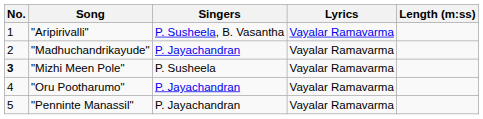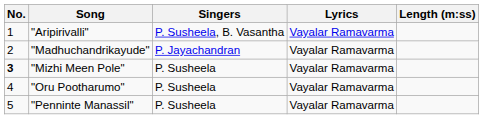 <table class="wikitable" style="font-size:95%;">
 <tr>
 <th>No.</th>
 <th>Song</th>
 <th>Singers</th>
 <th>Lyrics</th>
 <th>Length (m:ss)</th>
 </tr>
 <tr>
 <td>1</td>
 <td>"Aripirivalli"</td>
 <td><a href='#'>P. Susheela</a>, B. Vasantha</td>
 <td><a href='#'>Vayalar Ramavarma</a></td>
 <td></td>
 </tr>
 <tr>
 <td>2</td>
 <td>"Madhuchandrikayude"</td>
 <td><a href='#'>P. Jayachandran</a></td>
 <td>Vayalar Ramavarma</td>
 <td></td>
 </tr>
 <tr>
 <td><strong>3</strong></td>
 <td>"Mizhi Meen Pole"</td>
 <td>P. Susheela</td>
 <td>Vayalar Ramavarma</td>
 <td></td>
 </tr>
 <tr>
 <td>4</td>
 <td>"Oru Pootharumo"</td>
-<td><a href='#'>P. Jayachandran</a></td>
+<td>P. Susheela</td>
 <td>Vayalar Ramavarma</td>
 <td></td>
 </tr>
 <tr>
 <td>5</td>
 <td>"Penninte Manassil"</td>
-<td>P. Jayachandran</td>
+<td>P. Susheela</td>
 <td>Vayalar Ramavarma</td>
 <td></td>
 </tr>
 </table>
